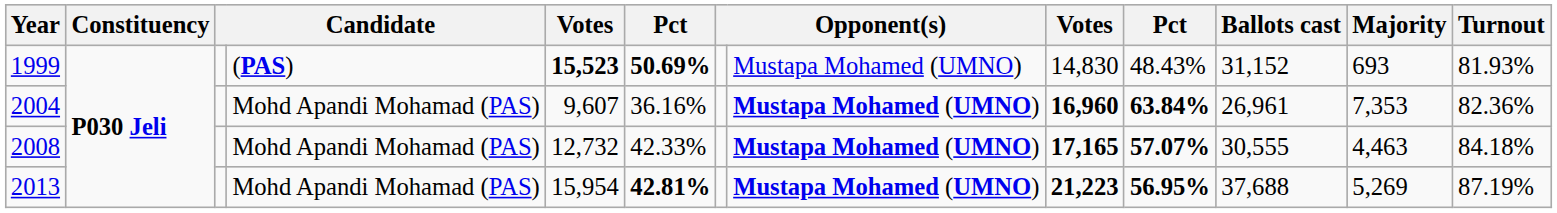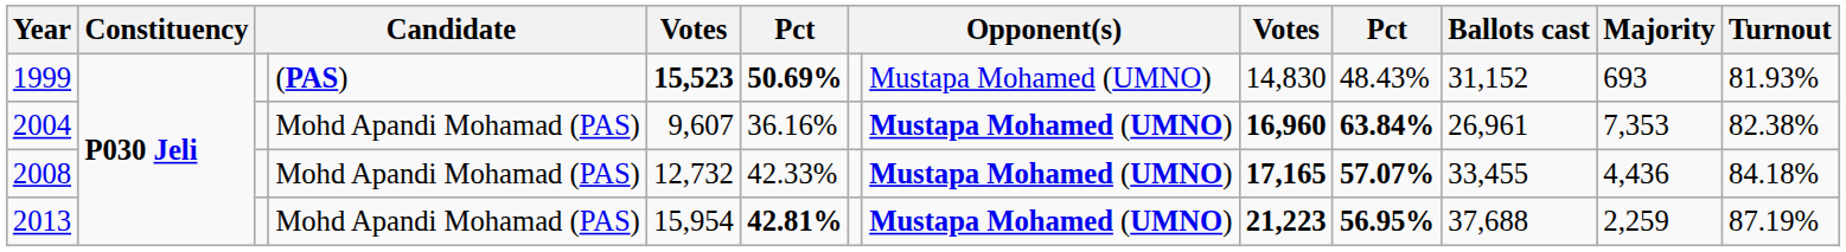 <table class="wikitable" style="margin:0.5em ; font-size:95%">
 <tr>
 <th>Year</th>
 <th>Constituency</th>
 <th colspan=2>Candidate</th>
 <th>Votes</th>
 <th>Pct</th>
 <th colspan=2>Opponent(s)</th>
 <th>Votes</th>
 <th>Pct</th>
 <th>Ballots cast</th>
 <th>Majority</th>
 <th>Turnout</th>
 </tr>
 <tr>
 <td><a href='#'>1999</a></td>
 <td rowspan=4><strong>P030 <a href='#'>Jeli</a></strong></td>
 <td></td>
 <td> (<a href='#'><strong>PAS</strong></a>)</td>
 <td align="right"><strong>15,523</strong></td>
 <td><strong>50.69%</strong></td>
 <td></td>
 <td><a href='#'>Mustapa Mohamed</a> (<a href='#'>UMNO</a>)</td>
 <td align="right">14,830</td>
 <td>48.43%</td>
 <td>31,152</td>
 <td>693</td>
 <td>81.93%</td>
 </tr>
 <tr>
 <td><a href='#'>2004</a></td>
 <td></td>
 <td>Mohd Apandi Mohamad (<a href='#'>PAS</a>)</td>
 <td align="right">9,607</td>
 <td>36.16%</td>
 <td></td>
 <td><strong><a href='#'>Mustapa Mohamed</a></strong> (<a href='#'><strong>UMNO</strong></a>)</td>
 <td align="right"><strong>16,960</strong></td>
 <td><strong>63.84%</strong></td>
 <td>26,961</td>
 <td>7,353</td>
-<td>82.36%</td>
+<td>82.38%</td>
 </tr>
 <tr>
 <td><a href='#'>2008</a></td>
 <td></td>
 <td>Mohd Apandi Mohamad (<a href='#'>PAS</a>)</td>
 <td align="right">12,732</td>
 <td>42.33%</td>
 <td></td>
 <td><strong><a href='#'>Mustapa Mohamed</a></strong> (<a href='#'><strong>UMNO</strong></a>)</td>
 <td align="right"><strong>17,165</strong></td>
 <td><strong>57.07%</strong></td>
-<td>30,555</td>
-<td>4,463</td>
+<td>33,455</td>
+<td>4,436</td>
 <td>84.18%</td>
 </tr>
 <tr>
 <td><a href='#'>2013</a></td>
 <td></td>
 <td>Mohd Apandi Mohamad (<a href='#'>PAS</a>)</td>
 <td align="right">15,954</td>
 <td><strong>42.81%</strong></td>
 <td></td>
 <td><strong><a href='#'>Mustapa Mohamed</a></strong> (<a href='#'><strong>UMNO</strong></a>)</td>
 <td align="right"><strong>21,223</strong></td>
 <td><strong>56.95%</strong></td>
 <td>37,688</td>
-<td>5,269</td>
+<td>2,259</td>
 <td>87.19%</td>
 </tr>
 </table>
